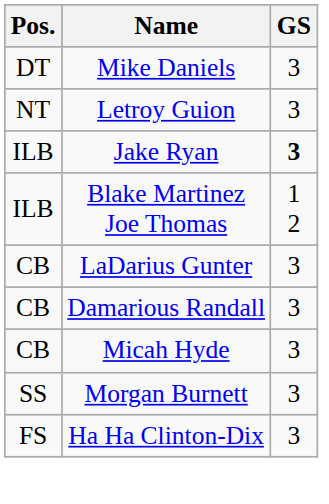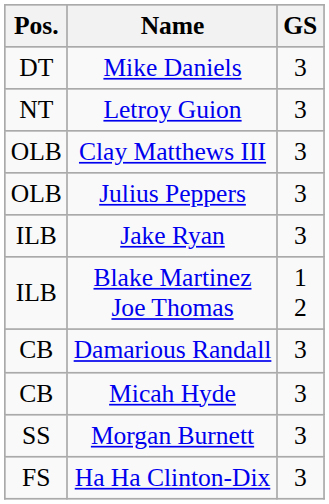 <table class="wikitable" style="font-size:95%;text-align:center">
 <tr>
 <th>Pos.</th>
 <th>Name</th>
 <th>GS</th>
 </tr>
 <tr>
 <td>DT</td>
 <td><a href='#'>Mike Daniels</a></td>
 <td>3</td>
 </tr>
 <tr>
 <td>NT</td>
 <td><a href='#'>Letroy Guion</a></td>
 <td>3</td>
 </tr>
 <tr>
+<td>OLB</td>
+<td><a href='#'>Clay Matthews III</a></td>
+<td>3</td>
+</tr>
+<tr>
+<td>OLB</td>
+<td><a href='#'>Julius Peppers</a></td>
+<td>3</td>
+</tr>
+<tr>
 <td>ILB</td>
 <td><a href='#'>Jake Ryan</a></td>
-<td><strong>3</strong></td>
+<td>3</td>
 </tr>
 <tr>
 <td>ILB</td>
 <td><a href='#'>Blake Martinez</a><br><a href='#'>Joe Thomas</a></td>
 <td>1<br>2</td>
-</tr>
-<tr>
-<td>CB</td>
-<td><a href='#'>LaDarius Gunter</a></td>
-<td>3</td>
 </tr>
 <tr>
 <td>CB</td>
 <td><a href='#'>Damarious Randall</a></td>
 <td>3</td>
 </tr>
 <tr>
 <td>CB</td>
 <td><a href='#'>Micah Hyde</a></td>
 <td>3</td>
 </tr>
 <tr>
 <td>SS</td>
 <td><a href='#'>Morgan Burnett</a></td>
 <td>3</td>
 </tr>
 <tr>
 <td>FS</td>
 <td><a href='#'>Ha Ha Clinton-Dix</a></td>
 <td>3</td>
 </tr>
 </table>
